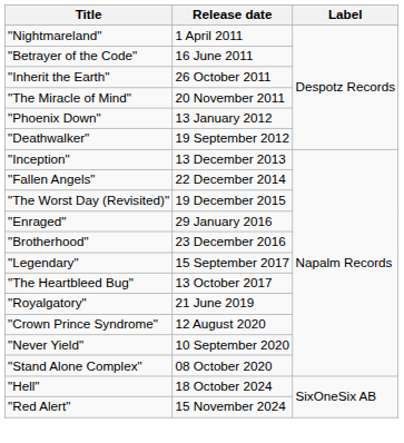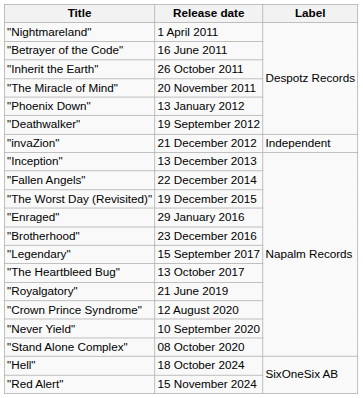 <table class="wikitable">
 <tr>
 <th>Title</th>
 <th>Release date</th>
 <th>Label</th>
 </tr>
 <tr>
 <td>"Nightmareland"</td>
 <td>1 April 2011</td>
 <td rowspan="6">Despotz Records</td>
 </tr>
 <tr>
 <td>"Betrayer of the Code"</td>
 <td>16 June 2011</td>
 </tr>
 <tr>
 <td>"Inherit the Earth"</td>
 <td>26 October 2011</td>
 </tr>
 <tr>
 <td>"The Miracle of Mind"</td>
 <td>20 November 2011</td>
 </tr>
 <tr>
 <td>"Phoenix Down"</td>
 <td>13 January 2012</td>
 </tr>
 <tr>
 <td>"Deathwalker"</td>
 <td>19 September 2012</td>
+</tr>
+<tr>
+<td>"invaZion"</td>
+<td>21 December 2012</td>
+<td>Independent</td>
 </tr>
 <tr>
 <td>"Inception"</td>
 <td>13 December 2013</td>
 <td rowspan="11">Napalm Records</td>
 </tr>
 <tr>
 <td>"Fallen Angels"</td>
 <td>22 December 2014</td>
 </tr>
 <tr>
 <td>"The Worst Day (Revisited)"</td>
 <td>19 December 2015</td>
 </tr>
 <tr>
 <td>"Enraged"</td>
 <td>29 January 2016</td>
 </tr>
 <tr>
 <td>"Brotherhood"</td>
 <td>23 December 2016</td>
 </tr>
 <tr>
 <td>"Legendary"</td>
 <td>15 September 2017</td>
 </tr>
 <tr>
 <td>"The Heartbleed Bug"</td>
 <td>13 October 2017</td>
 </tr>
 <tr>
 <td>"Royalgatory"</td>
 <td>21 June 2019</td>
 </tr>
 <tr>
 <td>"Crown Prince Syndrome"</td>
 <td>12 August 2020</td>
 </tr>
 <tr>
 <td>"Never Yield"</td>
 <td>10 September 2020</td>
 </tr>
 <tr>
 <td>"Stand Alone Complex"</td>
 <td>08 October 2020</td>
 </tr>
 <tr>
 <td>"Hell"</td>
 <td>18 October 2024</td>
 <td rowspan="2">SixOneSix AB</td>
 </tr>
 <tr>
 <td>"Red Alert"</td>
 <td>15 November 2024</td>
 </tr>
 </table>
